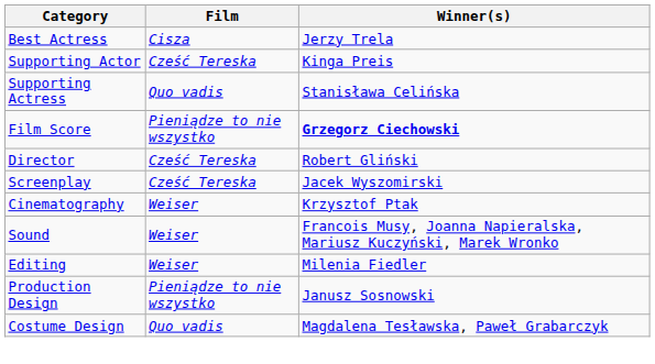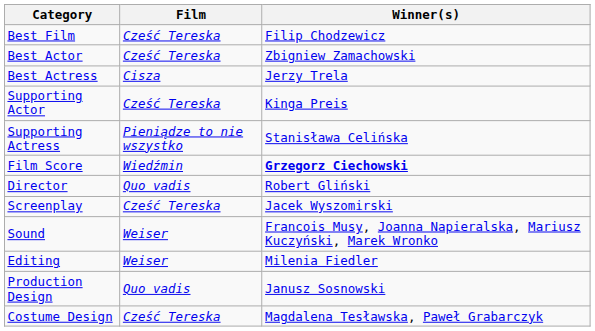 <table class="wikitable">
 <tr>
 <th>Category</th>
 <th>Film</th>
 <th>Winner(s)</th>
+</tr>
+<tr>
+<td><a href='#'>Best Film</a></td>
+<td><em><a href='#'>Cześć Tereska</a></em></td>
+<td><a href='#'>Filip Chodzewicz</a></td>
+</tr>
+<tr>
+<td><a href='#'>Best Actor</a></td>
+<td><em><a href='#'>Cześć Tereska</a></em></td>
+<td><a href='#'>Zbigniew Zamachowski</a></td>
 </tr>
 <tr>
 <td><a href='#'>Best Actress</a></td>
 <td><em><a href='#'>Cisza</a></em></td>
 <td><a href='#'>Jerzy Trela</a></td>
 </tr>
 <tr>
 <td><a href='#'>Supporting Actor</a></td>
 <td><em><a href='#'>Cześć Tereska</a></em></td>
 <td><a href='#'>Kinga Preis</a></td>
 </tr>
 <tr>
 <td><a href='#'>Supporting Actress</a></td>
-<td><em><a href='#'>Quo vadis</a></em></td>
+<td><em><a href='#'>Pieniądze to nie wszystko</a></em></td>
 <td><a href='#'>Stanisława Celińska</a></td>
 </tr>
 <tr>
 <td><a href='#'>Film Score</a></td>
-<td><em><a href='#'>Pieniądze to nie wszystko</a></em></td>
+<td><em><a href='#'>Wiedźmin</a></em></td>
 <td><strong><a href='#'>Grzegorz Ciechowski</a></strong></td>
 </tr>
 <tr>
 <td><a href='#'>Director</a></td>
-<td><em><a href='#'>Cześć Tereska</a></em></td>
+<td><em><a href='#'>Quo vadis</a></em></td>
 <td><a href='#'>Robert Gliński</a></td>
 </tr>
 <tr>
 <td><a href='#'>Screenplay</a></td>
 <td><em><a href='#'>Cześć Tereska</a></em></td>
 <td><a href='#'>Jacek Wyszomirski</a></td>
-</tr>
-<tr>
-<td><a href='#'>Cinematography</a></td>
-<td><em><a href='#'>Weiser</a></em></td>
-<td><a href='#'>Krzysztof Ptak</a></td>
 </tr>
 <tr>
 <td><a href='#'>Sound</a></td>
 <td><em><a href='#'>Weiser</a></em></td>
 <td><a href='#'>Francois Musy</a>, <a href='#'>Joanna Napieralska</a>, <a href='#'>Mariusz Kuczyński</a>, <a href='#'>Marek Wronko</a></td>
 </tr>
 <tr>
 <td><a href='#'>Editing</a></td>
 <td><em><a href='#'>Weiser</a></em></td>
 <td><a href='#'>Milenia Fiedler</a></td>
 </tr>
 <tr>
 <td><a href='#'>Production Design</a></td>
-<td><em><a href='#'>Pieniądze to nie wszystko</a></em></td>
+<td><em><a href='#'>Quo vadis</a></em></td>
 <td><a href='#'>Janusz Sosnowski</a></td>
 </tr>
 <tr>
 <td><a href='#'>Costume Design</a></td>
-<td><em><a href='#'>Quo vadis</a></em></td>
+<td><em><a href='#'>Cześć Tereska</a></em></td>
 <td><a href='#'>Magdalena Tesławska</a>, <a href='#'>Paweł Grabarczyk</a></td>
 </tr>
 </table>
